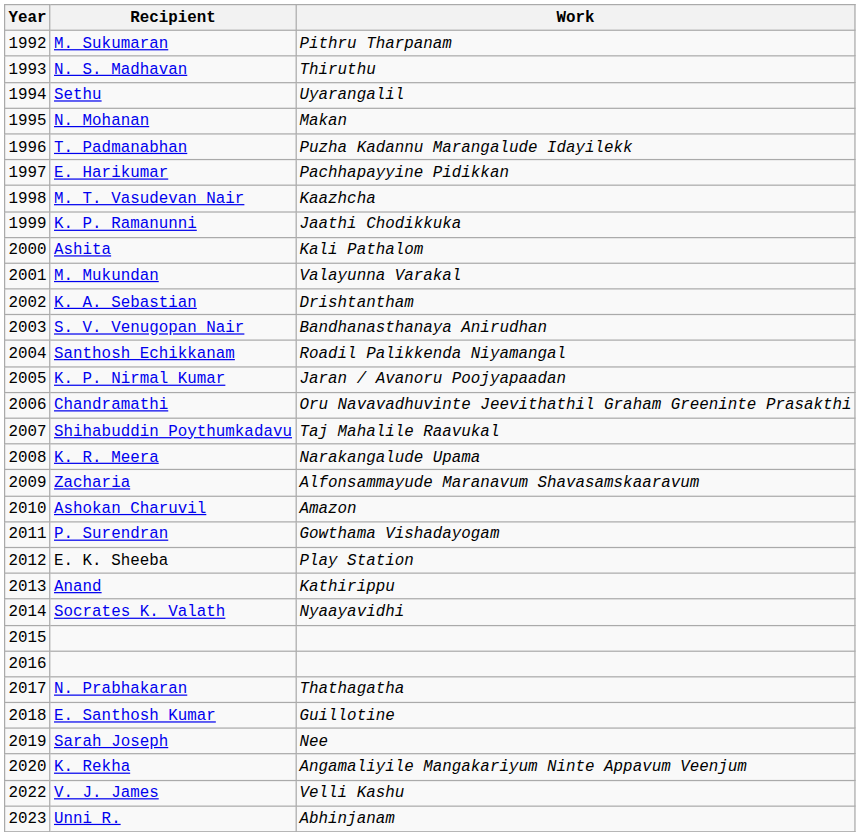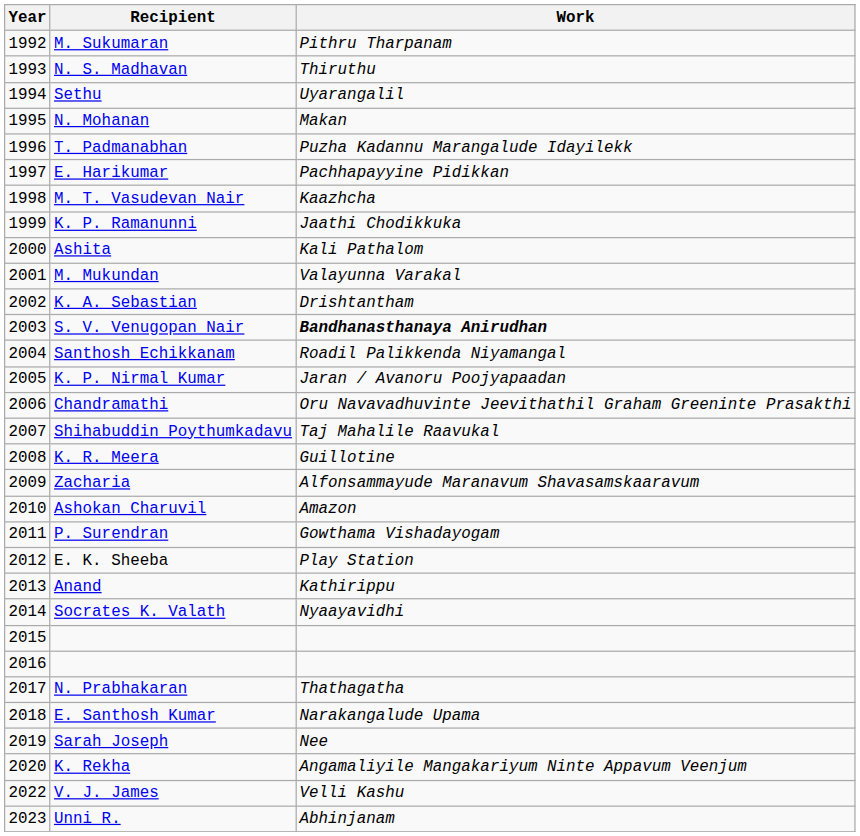 <table class="wikitable">
 <tr>
 <th>Year</th>
 <th>Recipient</th>
 <th>Work</th>
 </tr>
 <tr>
 <td>1992</td>
 <td><a href='#'>M. Sukumaran</a></td>
 <td><em>Pithru Tharpanam</em></td>
 </tr>
 <tr>
 <td>1993</td>
 <td><a href='#'>N. S. Madhavan</a></td>
 <td><em>Thiruthu</em></td>
 </tr>
 <tr>
 <td>1994</td>
 <td><a href='#'>Sethu</a></td>
 <td><em>Uyarangalil</em></td>
 </tr>
 <tr>
 <td>1995</td>
 <td><a href='#'>N. Mohanan</a></td>
 <td><em>Makan</em></td>
 </tr>
 <tr>
 <td>1996</td>
 <td><a href='#'>T. Padmanabhan</a></td>
 <td><em>Puzha Kadannu Marangalude Idayilekk</em></td>
 </tr>
 <tr>
 <td>1997</td>
 <td><a href='#'>E. Harikumar</a></td>
 <td><em>Pachhapayyine Pidikkan</em></td>
 </tr>
 <tr>
 <td>1998</td>
 <td><a href='#'>M. T. Vasudevan Nair</a></td>
 <td><em>Kaazhcha</em></td>
 </tr>
 <tr>
 <td>1999</td>
 <td><a href='#'>K. P. Ramanunni</a></td>
 <td><em>Jaathi Chodikkuka</em></td>
 </tr>
 <tr>
 <td>2000</td>
 <td><a href='#'>Ashita</a></td>
 <td><em>Kali Pathalom</em></td>
 </tr>
 <tr>
 <td>2001</td>
 <td><a href='#'>M. Mukundan</a></td>
 <td><em>Valayunna Varakal</em></td>
 </tr>
 <tr>
 <td>2002</td>
 <td><a href='#'>K. A. Sebastian</a></td>
 <td><em>Drishtantham</em></td>
 </tr>
 <tr>
 <td>2003</td>
 <td><a href='#'>S. V. Venugopan Nair</a></td>
-<td><em>Bandhanasthanaya Anirudhan</em></td>
+<td><strong><em>Bandhanasthanaya Anirudhan</em></strong></td>
 </tr>
 <tr>
 <td>2004</td>
 <td><a href='#'>Santhosh Echikkanam</a></td>
 <td><em>Roadil Palikkenda Niyamangal</em></td>
 </tr>
 <tr>
 <td>2005</td>
 <td><a href='#'>K. P. Nirmal Kumar</a></td>
 <td><em>Jaran / Avanoru Poojyapaadan</em></td>
 </tr>
 <tr>
 <td>2006</td>
 <td><a href='#'>Chandramathi</a></td>
 <td><em>Oru Navavadhuvinte Jeevithathil Graham Greeninte Prasakthi</em></td>
 </tr>
 <tr>
 <td>2007</td>
 <td><a href='#'>Shihabuddin Poythumkadavu</a></td>
 <td><em>Taj Mahalile Raavukal</em></td>
 </tr>
 <tr>
 <td>2008</td>
 <td><a href='#'>K. R. Meera</a></td>
-<td><em>Narakangalude Upama</em></td>
+<td><em>Guillotine</em></td>
 </tr>
 <tr>
 <td>2009</td>
 <td><a href='#'>Zacharia</a></td>
 <td><em>Alfonsammayude Maranavum Shavasamskaaravum</em></td>
 </tr>
 <tr>
 <td>2010</td>
 <td><a href='#'>Ashokan Charuvil</a></td>
 <td><em>Amazon</em></td>
 </tr>
 <tr>
 <td>2011</td>
 <td><a href='#'>P. Surendran</a></td>
 <td><em>Gowthama Vishadayogam</em></td>
 </tr>
 <tr>
 <td>2012</td>
 <td>E. K. Sheeba</td>
 <td><em>Play Station</em></td>
 </tr>
 <tr>
 <td>2013</td>
 <td><a href='#'>Anand</a></td>
 <td><em>Kathirippu</em></td>
 </tr>
 <tr>
 <td>2014</td>
 <td><a href='#'>Socrates K. Valath</a></td>
 <td><em>Nyaayavidhi</em></td>
 </tr>
 <tr>
 <td>2015</td>
 <td></td>
 <td></td>
 </tr>
 <tr>
 <td>2016</td>
 <td></td>
 <td></td>
 </tr>
 <tr>
 <td>2017</td>
 <td><a href='#'>N. Prabhakaran</a></td>
 <td><em>Thathagatha</em></td>
 </tr>
 <tr>
 <td>2018</td>
 <td><a href='#'>E. Santhosh Kumar</a></td>
-<td><em>Guillotine</em></td>
+<td><em>Narakangalude Upama</em></td>
 </tr>
 <tr>
 <td>2019</td>
 <td><a href='#'>Sarah Joseph</a></td>
 <td><em>Nee</em></td>
 </tr>
 <tr>
 <td>2020</td>
 <td><a href='#'>K. Rekha</a></td>
 <td><em>Angamaliyile Mangakariyum Ninte Appavum Veenjum</em></td>
 </tr>
 <tr>
 <td>2022</td>
 <td><a href='#'>V. J. James</a></td>
 <td><em>Velli Kashu</em></td>
 </tr>
 <tr>
 <td>2023</td>
 <td><a href='#'>Unni R.</a></td>
 <td><em>Abhinjanam</em></td>
 </tr>
 </table>
